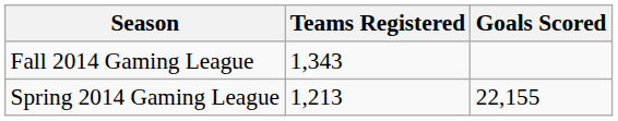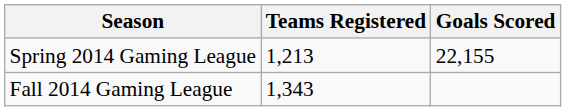 <table class="wikitable">
 <tr>
 <th>Season</th>
 <th>Teams Registered</th>
 <th>Goals Scored</th>
 </tr>
 <tr>
+<td>Spring 2014 Gaming League</td>
+<td>1,213</td>
+<td>22,155</td>
+</tr>
+<tr>
 <td>Fall 2014 Gaming League</td>
 <td>1,343</td>
 <td></td>
 </tr>
-<tr>
-<td>Spring 2014 Gaming League</td>
-<td>1,213</td>
-<td>22,155</td>
-</tr>
 </table>
